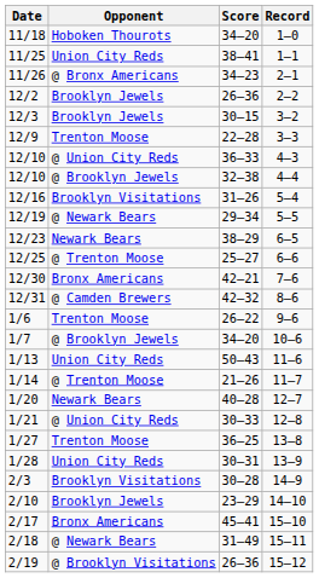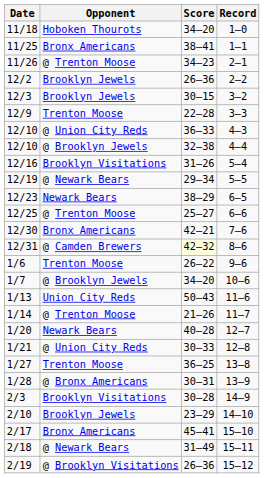 <table class="wikitable">
 <tr>
 <th>Date</th>
 <th>Opponent</th>
 <th>Score</th>
 <th align=center>Record</th>
 </tr>
 <tr>
 <td>11/18</td>
 <td><a href='#'>Hoboken Thourots</a></td>
 <td>34–20</td>
 <td align="center">1–0</td>
 </tr>
 <tr>
 <td>11/25</td>
-<td><a href='#'>Union City Reds</a></td>
+<td><a href='#'>Bronx Americans</a></td>
 <td>38–41</td>
 <td align="center">1–1</td>
 </tr>
 <tr>
 <td>11/26</td>
-<td>@ <a href='#'>Bronx Americans</a></td>
+<td>@ <a href='#'>Trenton Moose</a></td>
 <td>34–23</td>
 <td align="center">2–1</td>
 </tr>
 <tr>
 <td>12/2</td>
 <td><a href='#'>Brooklyn Jewels</a></td>
 <td>26–36</td>
 <td align="center">2–2</td>
 </tr>
 <tr>
 <td>12/3</td>
 <td><a href='#'>Brooklyn Jewels</a></td>
 <td>30–15</td>
 <td align="center">3–2</td>
 </tr>
 <tr>
 <td>12/9</td>
 <td><a href='#'>Trenton Moose</a></td>
 <td>22–28</td>
 <td align="center">3–3</td>
 </tr>
 <tr>
 <td>12/10</td>
 <td>@ <a href='#'>Union City Reds</a></td>
 <td>36–33</td>
 <td align="center">4–3</td>
 </tr>
 <tr>
 <td>12/10</td>
 <td>@ <a href='#'>Brooklyn Jewels</a></td>
 <td>32–38</td>
 <td align="center">4–4</td>
 </tr>
 <tr>
 <td>12/16</td>
 <td><a href='#'>Brooklyn Visitations</a></td>
 <td>31–26</td>
 <td align="center">5–4</td>
 </tr>
 <tr>
 <td>12/19</td>
 <td>@ <a href='#'>Newark Bears</a></td>
 <td>29–34</td>
 <td align="center">5–5</td>
 </tr>
 <tr>
 <td>12/23</td>
 <td><a href='#'>Newark Bears</a></td>
 <td>38–29</td>
 <td align="center">6–5</td>
 </tr>
 <tr>
 <td>12/25</td>
 <td>@ <a href='#'>Trenton Moose</a></td>
 <td>25–27</td>
 <td align="center">6–6</td>
 </tr>
 <tr>
 <td>12/30</td>
 <td><a href='#'>Bronx Americans</a></td>
 <td>42–21</td>
 <td align="center">7–6</td>
 </tr>
 <tr>
 <td>12/31</td>
 <td>@ <a href='#'>Camden Brewers</a></td>
-<td>42–32</td>
+<td style="background: lightyellow;">42–32</td>
 <td align="center">8–6</td>
 </tr>
 <tr>
 <td>1/6</td>
 <td><a href='#'>Trenton Moose</a></td>
 <td>26–22</td>
 <td align="center">9–6</td>
 </tr>
 <tr>
 <td>1/7</td>
 <td>@ <a href='#'>Brooklyn Jewels</a></td>
 <td>34–20</td>
 <td align="center">10–6</td>
 </tr>
 <tr>
 <td>1/13</td>
 <td><a href='#'>Union City Reds</a></td>
 <td>50–43</td>
 <td align="center">11–6</td>
 </tr>
 <tr>
 <td>1/14</td>
 <td>@ <a href='#'>Trenton Moose</a></td>
 <td>21–26</td>
 <td align="center">11–7</td>
 </tr>
 <tr>
 <td>1/20</td>
 <td><a href='#'>Newark Bears</a></td>
 <td>40–28</td>
 <td align="center">12–7</td>
 </tr>
 <tr>
 <td>1/21</td>
 <td>@ <a href='#'>Union City Reds</a></td>
 <td>30–33</td>
 <td align="center">12–8</td>
 </tr>
 <tr>
 <td>1/27</td>
 <td><a href='#'>Trenton Moose</a></td>
 <td>36–25</td>
 <td align="center">13–8</td>
 </tr>
 <tr>
 <td>1/28</td>
-<td><a href='#'>Union City Reds</a></td>
+<td>@ <a href='#'>Bronx Americans</a></td>
 <td>30–31</td>
 <td align="center">13–9</td>
 </tr>
 <tr>
 <td>2/3</td>
 <td><a href='#'>Brooklyn Visitations</a></td>
 <td>30–28</td>
 <td align="center">14–9</td>
 </tr>
 <tr>
 <td>2/10</td>
 <td><a href='#'>Brooklyn Jewels</a></td>
 <td>23–29</td>
 <td align="center">14–10</td>
 </tr>
 <tr>
 <td>2/17</td>
 <td><a href='#'>Bronx Americans</a></td>
 <td>45–41</td>
 <td align="center">15–10</td>
 </tr>
 <tr>
 <td>2/18</td>
 <td>@ <a href='#'>Newark Bears</a></td>
 <td>31–49</td>
 <td align="center">15–11</td>
 </tr>
 <tr>
 <td>2/19</td>
 <td>@ <a href='#'>Brooklyn Visitations</a></td>
 <td>26–36</td>
 <td align="center">15–12</td>
 </tr>
 </table>
